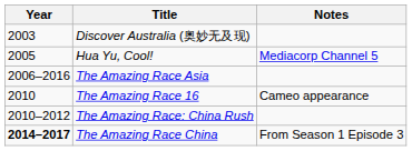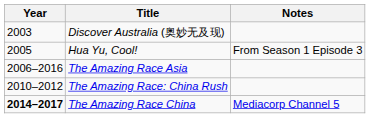 <table class="wikitable sortable">
 <tr>
 <th>Year</th>
 <th>Title</th>
 <th class="unsortable">Notes</th>
 </tr>
 <tr>
 <td>2003</td>
 <td><em>Discover Australia</em> (奥妙无及现)</td>
 <td></td>
 </tr>
 <tr>
 <td>2005</td>
 <td><em>Hua Yu, Cool!</em></td>
-<td><a href='#'>Mediacorp Channel 5</a></td>
+<td>From Season 1 Episode 3</td>
 </tr>
 <tr>
 <td>2006–2016</td>
 <td><em><a href='#'>The Amazing Race Asia</a></em></td>
 <td></td>
-</tr>
-<tr>
-<td>2010</td>
-<td><em><a href='#'>The Amazing Race 16</a></em></td>
-<td>Cameo appearance</td>
 </tr>
 <tr>
 <td>2010–2012</td>
 <td><em><a href='#'>The Amazing Race: China Rush</a></em></td>
 <td></td>
 </tr>
 <tr>
 <td><strong>2014–2017</strong></td>
 <td><em><a href='#'>The Amazing Race China</a></em></td>
-<td>From Season 1 Episode 3</td>
+<td><a href='#'>Mediacorp Channel 5</a></td>
 </tr>
 </table>
